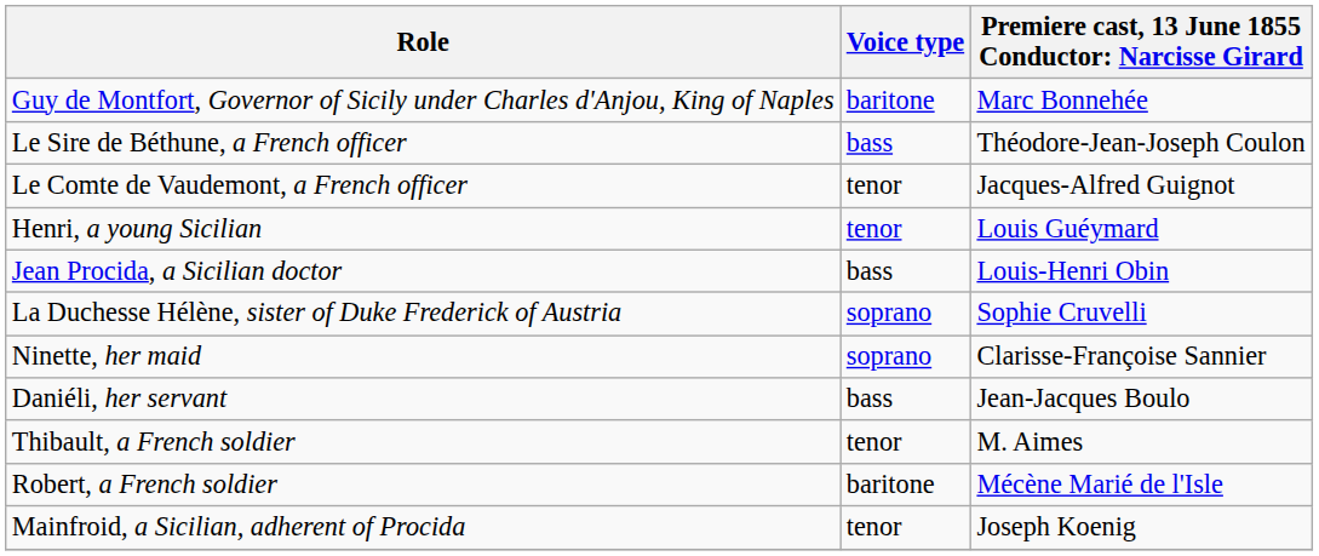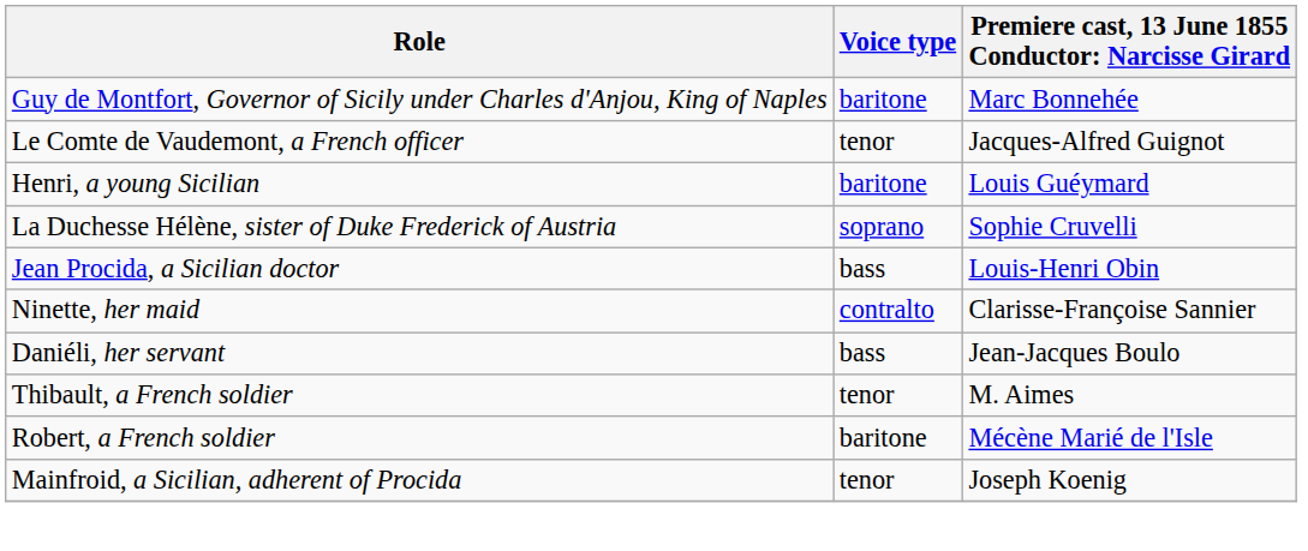 <table class="wikitable">
 <tr>
 <th>Role</th>
 <th><a href='#'>Voice type</a></th>
 <th>Premiere cast, 13 June 1855<br>Conductor: <a href='#'>Narcisse Girard</a></th>
 </tr>
 <tr>
 <td><a href='#'>Guy de Montfort</a>, <em>Governor of Sicily under Charles d'Anjou, King of Naples</em></td>
 <td><a href='#'>baritone</a></td>
 <td><a href='#'>Marc Bonnehée</a></td>
 </tr>
 <tr>
-<td>Le Sire de Béthune, <em>a French officer</em></td>
-<td><a href='#'>bass</a></td>
-<td>Théodore-Jean-Joseph Coulon</td>
-</tr>
-<tr>
 <td>Le Comte de Vaudemont, <em>a French officer</em></td>
 <td>tenor</td>
 <td>Jacques-Alfred Guignot</td>
 </tr>
 <tr>
 <td>Henri, <em>a young Sicilian</em></td>
-<td><a href='#'>tenor</a></td>
+<td><a href='#'>baritone</a></td>
 <td><a href='#'>Louis Guéymard</a></td>
+</tr>
+<tr>
+<td>La Duchesse Hélène, <em>sister of Duke Frederick of Austria</em></td>
+<td><a href='#'>soprano</a></td>
+<td><a href='#'>Sophie Cruvelli</a></td>
 </tr>
 <tr>
 <td><a href='#'>Jean Procida</a>, <em>a Sicilian doctor</em></td>
 <td>bass</td>
 <td><a href='#'>Louis-Henri Obin</a></td>
 </tr>
 <tr>
-<td>La Duchesse Hélène, <em>sister of Duke Frederick of Austria</em></td>
-<td><a href='#'>soprano</a></td>
-<td><a href='#'>Sophie Cruvelli</a></td>
-</tr>
-<tr>
 <td>Ninette, <em>her maid</em></td>
-<td><a href='#'>soprano</a></td>
+<td><a href='#'>contralto</a></td>
 <td>Clarisse-Françoise Sannier</td>
 </tr>
 <tr>
 <td>Daniéli, <em>her servant</em></td>
 <td>bass</td>
 <td>Jean-Jacques Boulo</td>
 </tr>
 <tr>
 <td>Thibault, <em>a French soldier</em></td>
 <td>tenor</td>
 <td>M. Aimes</td>
 </tr>
 <tr>
 <td>Robert, <em>a French soldier</em></td>
 <td>baritone</td>
 <td><a href='#'>Mécène Marié de l'Isle</a></td>
 </tr>
 <tr>
 <td>Mainfroid, <em>a Sicilian, adherent of Procida</em></td>
 <td>tenor</td>
 <td>Joseph Koenig</td>
 </tr>
 <tr>
 </tr>
 </table>
